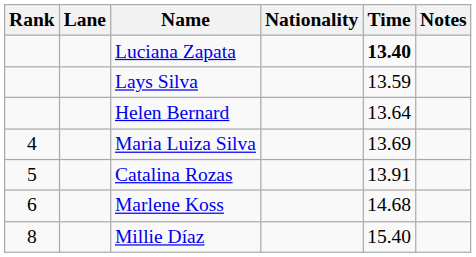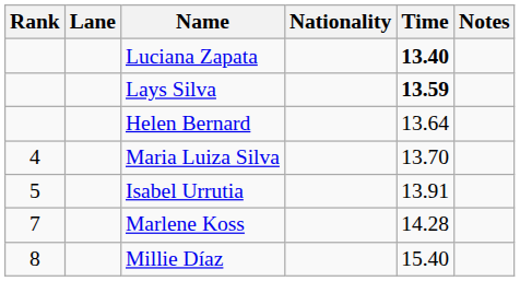 <table class="wikitable sortable" style="text-align:center">
 <tr>
 <th>Rank</th>
 <th>Lane</th>
 <th>Name</th>
 <th>Nationality</th>
 <th>Time</th>
 <th>Notes</th>
 </tr>
 <tr>
 <td></td>
 <td></td>
 <td align=left><a href='#'>Luciana Zapata</a></td>
 <td align=left></td>
 <td><strong>13.40</strong></td>
 <td></td>
 </tr>
 <tr>
 <td></td>
 <td></td>
 <td align=left><a href='#'>Lays Silva</a></td>
 <td align=left></td>
-<td>13.59</td>
+<td><strong>13.59</strong></td>
 <td></td>
 </tr>
 <tr>
 <td></td>
 <td></td>
 <td align=left><a href='#'>Helen Bernard</a></td>
 <td align=left></td>
 <td>13.64</td>
 <td></td>
 </tr>
 <tr>
 <td>4</td>
 <td></td>
 <td align=left><a href='#'>Maria Luiza Silva</a></td>
 <td align=left></td>
-<td>13.69</td>
+<td>13.70</td>
 <td></td>
 </tr>
 <tr>
 <td>5</td>
 <td></td>
-<td align=left><a href='#'>Catalina Rozas</a></td>
+<td align=left><a href='#'>Isabel Urrutia</a></td>
 <td align=left></td>
 <td>13.91</td>
 <td></td>
 </tr>
 <tr>
-<td>6</td>
+<td>7</td>
 <td></td>
 <td align=left><a href='#'>Marlene Koss</a></td>
 <td align=left></td>
-<td>14.68</td>
+<td>14.28</td>
 <td></td>
 </tr>
 <tr>
 <td>8</td>
 <td></td>
 <td align=left><a href='#'>Millie Díaz</a></td>
 <td align=left></td>
 <td>15.40</td>
 <td></td>
 </tr>
 </table>
